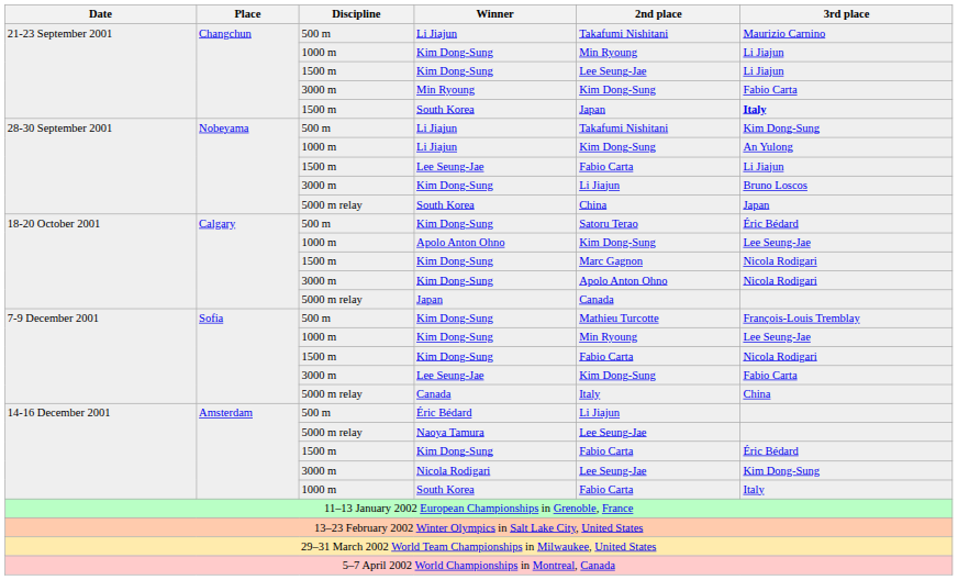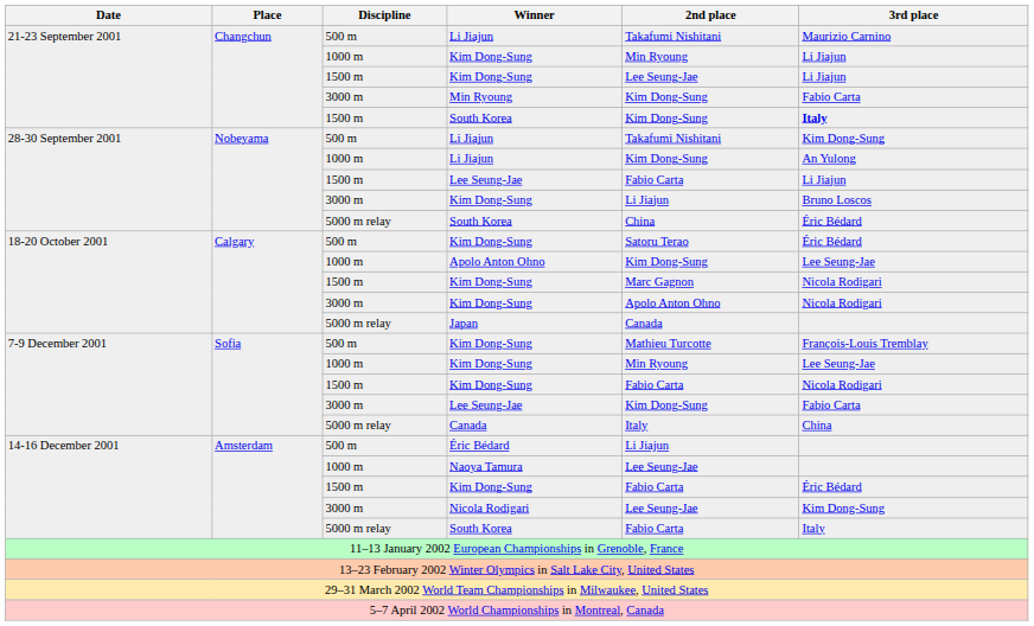 <table class="wikitable" style="font-size:95%; margin-top:0em;" width="99%">
 <tr align="left" style="background:#DCDCDC;">
 <th>Date</th>
 <th>Place</th>
 <th>Discipline</th>
 <th>Winner</th>
 <th>2nd place</th>
 <th>3rd place</th>
 </tr>
 <tr bgcolor="#efefef">
 <td rowspan="5" valign="top">21-23 September 2001</td>
 <td rowspan="5" valign="top"> <a href='#'>Changchun</a></td>
 <td>500 m</td>
 <td> <a href='#'>Li Jiajun</a></td>
 <td> <a href='#'>Takafumi Nishitani</a></td>
 <td> <a href='#'>Maurizio Carnino</a></td>
 </tr>
 <tr bgcolor="#efefef">
 <td>1000 m</td>
 <td> <a href='#'>Kim Dong-Sung</a></td>
 <td> <a href='#'>Min Ryoung</a></td>
 <td> <a href='#'>Li Jiajun</a></td>
 </tr>
 <tr bgcolor="#efefef">
 <td>1500 m</td>
 <td> <a href='#'>Kim Dong-Sung</a></td>
 <td> <a href='#'>Lee Seung-Jae</a></td>
 <td> <a href='#'>Li Jiajun</a></td>
 </tr>
 <tr bgcolor="#efefef">
 <td>3000 m</td>
 <td> <a href='#'>Min Ryoung</a></td>
 <td> <a href='#'>Kim Dong-Sung</a></td>
 <td> <a href='#'>Fabio Carta</a></td>
 </tr>
 <tr bgcolor="#efefef">
 <td>1500 m</td>
 <td> <a href='#'>South Korea</a></td>
-<td> <a href='#'>Japan</a></td>
+<td> <a href='#'>Kim Dong-Sung</a></td>
 <td><strong> <a href='#'>Italy</a></strong></td>
 </tr>
 <tr bgcolor="#efefef">
 <td rowspan="5" valign="top">28-30 September 2001</td>
 <td rowspan="5" valign="top"> <a href='#'>Nobeyama</a></td>
 <td>500 m</td>
 <td> <a href='#'>Li Jiajun</a></td>
 <td> <a href='#'>Takafumi Nishitani</a></td>
 <td> <a href='#'>Kim Dong-Sung</a></td>
 </tr>
 <tr bgcolor="#efefef">
 <td>1000 m</td>
 <td> <a href='#'>Li Jiajun</a></td>
 <td> <a href='#'>Kim Dong-Sung</a></td>
 <td> <a href='#'>An Yulong</a></td>
 </tr>
 <tr bgcolor="#efefef">
 <td>1500 m</td>
 <td> <a href='#'>Lee Seung-Jae</a></td>
 <td> <a href='#'>Fabio Carta</a></td>
 <td> <a href='#'>Li Jiajun</a></td>
 </tr>
 <tr bgcolor="#efefef">
 <td>3000 m</td>
 <td> <a href='#'>Kim Dong-Sung</a></td>
 <td> <a href='#'>Li Jiajun</a></td>
 <td> <a href='#'>Bruno Loscos</a></td>
 </tr>
 <tr bgcolor="#efefef">
 <td>5000 m relay</td>
 <td> <a href='#'>South Korea</a></td>
 <td> <a href='#'>China</a></td>
-<td> <a href='#'>Japan</a></td>
+<td> <a href='#'>Éric Bédard</a></td>
 </tr>
 <tr bgcolor="#efefef">
 <td rowspan="5" valign="top">18-20 October 2001</td>
 <td rowspan="5" valign="top"> <a href='#'>Calgary</a></td>
 <td>500 m</td>
 <td> <a href='#'>Kim Dong-Sung</a></td>
 <td> <a href='#'>Satoru Terao</a></td>
 <td> <a href='#'>Éric Bédard</a></td>
 </tr>
 <tr bgcolor="#efefef">
 <td>1000 m</td>
 <td> <a href='#'>Apolo Anton Ohno</a></td>
 <td> <a href='#'>Kim Dong-Sung</a></td>
 <td> <a href='#'>Lee Seung-Jae</a></td>
 </tr>
 <tr bgcolor="#efefef">
 <td>1500 m</td>
 <td> <a href='#'>Kim Dong-Sung</a></td>
 <td> <a href='#'>Marc Gagnon</a></td>
 <td> <a href='#'>Nicola Rodigari</a></td>
 </tr>
 <tr bgcolor="#efefef">
 <td>3000 m</td>
 <td> <a href='#'>Kim Dong-Sung</a></td>
 <td> <a href='#'>Apolo Anton Ohno</a></td>
 <td> <a href='#'>Nicola Rodigari</a></td>
 </tr>
 <tr bgcolor="#efefef">
 <td>5000 m relay</td>
 <td> <a href='#'>Japan</a></td>
 <td> <a href='#'>Canada</a></td>
 <td></td>
 </tr>
 <tr bgcolor="#efefef">
 <td rowspan="5" valign="top">7-9 December 2001</td>
 <td rowspan="5" valign="top"> <a href='#'>Sofia</a></td>
 <td>500 m</td>
 <td> <a href='#'>Kim Dong-Sung</a></td>
 <td> <a href='#'>Mathieu Turcotte</a></td>
 <td> <a href='#'>François-Louis Tremblay</a></td>
 </tr>
 <tr bgcolor="#efefef">
 <td>1000 m</td>
 <td> <a href='#'>Kim Dong-Sung</a></td>
 <td> <a href='#'>Min Ryoung</a></td>
 <td> <a href='#'>Lee Seung-Jae</a></td>
 </tr>
 <tr bgcolor="#efefef">
 <td>1500 m</td>
 <td> <a href='#'>Kim Dong-Sung</a></td>
 <td> <a href='#'>Fabio Carta</a></td>
 <td> <a href='#'>Nicola Rodigari</a></td>
 </tr>
 <tr bgcolor="#efefef">
 <td>3000 m</td>
 <td> <a href='#'>Lee Seung-Jae</a></td>
 <td> <a href='#'>Kim Dong-Sung</a></td>
 <td> <a href='#'>Fabio Carta</a></td>
 </tr>
 <tr bgcolor="#efefef">
 <td>5000 m relay</td>
 <td> <a href='#'>Canada</a></td>
 <td> <a href='#'>Italy</a></td>
 <td> <a href='#'>China</a></td>
 </tr>
 <tr bgcolor="#efefef">
 <td rowspan="5" valign="top">14-16 December 2001</td>
 <td rowspan="5" valign="top"> <a href='#'>Amsterdam</a></td>
 <td>500 m</td>
 <td> <a href='#'>Éric Bédard</a></td>
 <td> <a href='#'>Li Jiajun</a></td>
 <td></td>
 </tr>
 <tr bgcolor="#efefef">
-<td>5000 m relay</td>
+<td>1000 m</td>
 <td> <a href='#'>Naoya Tamura</a></td>
 <td> <a href='#'>Lee Seung-Jae</a></td>
 <td></td>
 </tr>
 <tr bgcolor="#efefef">
 <td>1500 m</td>
 <td> <a href='#'>Kim Dong-Sung</a></td>
 <td> <a href='#'>Fabio Carta</a></td>
 <td> <a href='#'>Éric Bédard</a></td>
 </tr>
 <tr bgcolor="#efefef">
 <td>3000 m</td>
 <td> <a href='#'>Nicola Rodigari</a></td>
 <td> <a href='#'>Lee Seung-Jae</a></td>
 <td> <a href='#'>Kim Dong-Sung</a></td>
 </tr>
 <tr bgcolor="#efefef">
-<td>1000 m</td>
+<td>5000 m relay</td>
 <td> <a href='#'>South Korea</a></td>
 <td> <a href='#'>Fabio Carta</a></td>
 <td> <a href='#'>Italy</a></td>
 </tr>
 <tr style="background:#B9FFC5">
 <td colspan="6" align="center">11–13 January 2002 <a href='#'>European Championships</a> in  <a href='#'>Grenoble</a>, <a href='#'>France</a></td>
 </tr>
 <tr style="background:#FFCBAD">
 <td colspan="6" align="center">13–23 February 2002 <a href='#'>Winter Olympics</a> in  <a href='#'>Salt Lake City</a>, <a href='#'>United States</a></td>
 </tr>
 <tr style="background:#FFEBAD">
 <td colspan="6" align="center">29–31 March 2002 <a href='#'>World Team Championships</a> in  <a href='#'>Milwaukee</a>, <a href='#'>United States</a></td>
 </tr>
 <tr style="background:#FFCBCB">
 <td colspan="6" align="center">5–7 April 2002 <a href='#'>World Championships</a> in  <a href='#'>Montreal</a>, <a href='#'>Canada</a></td>
 </tr>
 </table>
